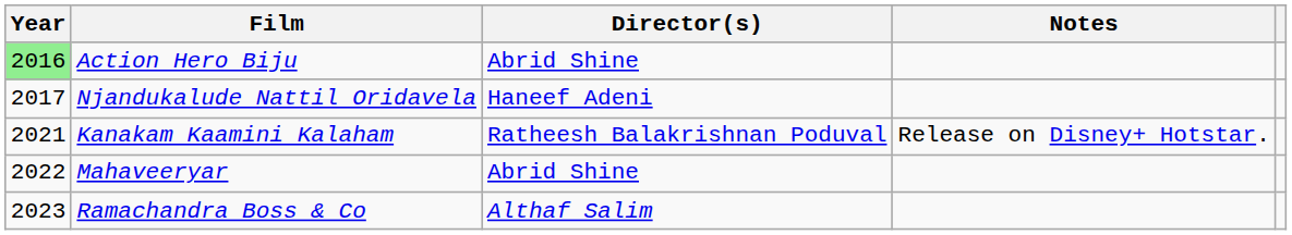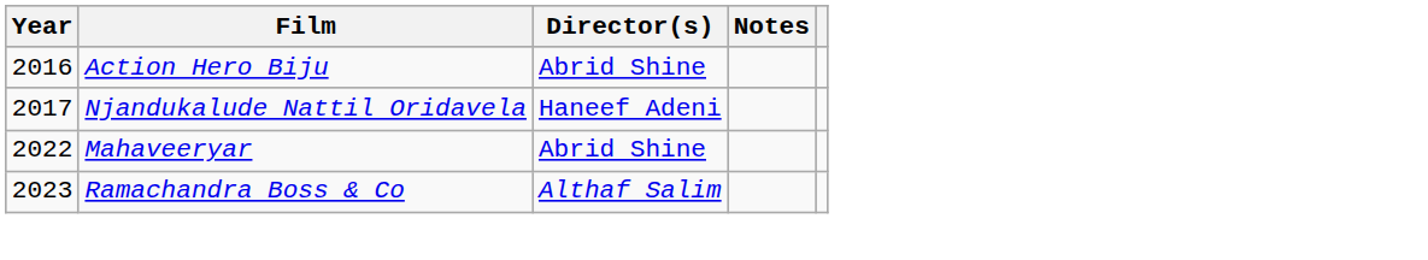 <table class="wikitable sortable plainrowheaders">
 <tr style="text-align:center;">
 <th scope="col">Year</th>
 <th scope="col">Film</th>
 <th scope="col">Director(s)</th>
 <th scope="col" class="unsortable">Notes</th>
 <th scope="col" class="unsortable"></th>
 </tr>
 <tr>
-<td style="background: lightgreen;">2016</td>
+<td>2016</td>
 <td><em><a href='#'>Action Hero Biju</a></em></td>
 <td><a href='#'>Abrid Shine</a></td>
 <td></td>
 <td></td>
 </tr>
 <tr>
 <td>2017</td>
 <td><em><a href='#'>Njandukalude Nattil Oridavela</a></em></td>
 <td><a href='#'>Haneef Adeni</a></td>
 <td></td>
-<td></td>
-</tr>
-<tr>
-<td>2021</td>
-<td><em><a href='#'>Kanakam Kaamini Kalaham</a></em></td>
-<td><a href='#'>Ratheesh Balakrishnan Poduval</a></td>
-<td>Release on <a href='#'>Disney+ Hotstar</a>.</td>
 <td></td>
 </tr>
 <tr>
 <td>2022</td>
 <td><em><a href='#'>Mahaveeryar</a></em></td>
 <td><a href='#'>Abrid Shine</a></td>
 <td></td>
 <td></td>
 </tr>
 <tr>
 <td>2023</td>
 <td><em><a href='#'>Ramachandra Boss & Co</a></em></td>
 <td><em><a href='#'>Althaf Salim</a></em></td>
 <td></td>
 <td></td>
 </tr>
 </table>
